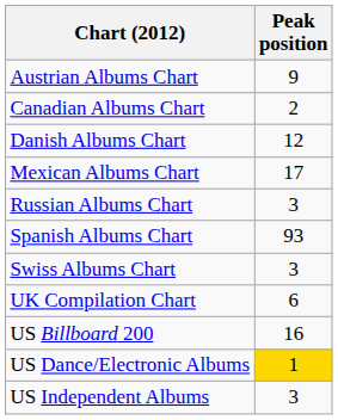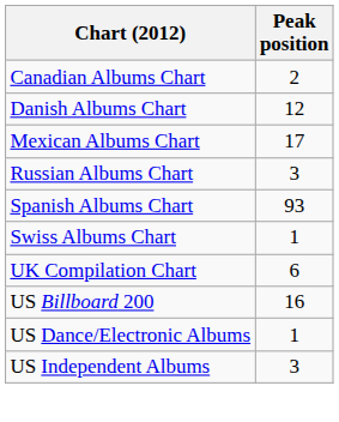 <table class="wikitable sortable">
 <tr>
 <th>Chart (2012)</th>
 <th>Peak<br>position</th>
-</tr>
-<tr>
-<td><a href='#'>Austrian Albums Chart</a></td>
-<td style="text-align:center;">9</td>
 </tr>
 <tr>
 <td><a href='#'>Canadian Albums Chart</a></td>
 <td style="text-align:center;">2</td>
 </tr>
 <tr>
 <td><a href='#'>Danish Albums Chart</a></td>
 <td style="text-align:center;">12</td>
 </tr>
 <tr>
 <td><a href='#'>Mexican Albums Chart</a></td>
 <td style="text-align:center;">17</td>
 </tr>
 <tr>
 <td><a href='#'>Russian Albums Chart</a></td>
 <td align="center">3</td>
 </tr>
 <tr>
 <td><a href='#'>Spanish Albums Chart</a></td>
 <td style="text-align:center;">93</td>
 </tr>
 <tr>
 <td><a href='#'>Swiss Albums Chart</a></td>
-<td style="text-align:center;">3</td>
+<td style="text-align:center;">1</td>
 </tr>
 <tr>
 <td><a href='#'>UK Compilation Chart</a></td>
 <td style="text-align:center;">6</td>
 </tr>
 <tr>
 <td>US <a href='#'><em>Billboard</em> 200</a></td>
 <td style="text-align:center;">16</td>
 </tr>
 <tr>
 <td>US <a href='#'>Dance/Electronic Albums</a></td>
-<td style="background: gold; text-align:center;">1</td>
+<td style="text-align:center;">1</td>
 </tr>
 <tr>
 <td>US <a href='#'>Independent Albums</a></td>
 <td style="text-align:center;">3</td>
 </tr>
 </table>
